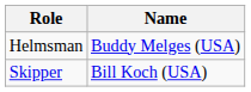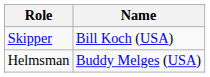 <table class="wikitable">
 <tr>
 <th>Role</th>
 <th>Name</th>
 </tr>
 <tr>
+<td><a href='#'>Skipper</a></td>
+<td><a href='#'>Bill Koch</a> (<a href='#'>USA</a>)</td>
+</tr>
+<tr>
 <td>Helmsman</td>
 <td><a href='#'>Buddy Melges</a> (<a href='#'>USA</a>)</td>
 </tr>
-<tr>
-<td><a href='#'>Skipper</a></td>
-<td><a href='#'>Bill Koch</a> (<a href='#'>USA</a>)</td>
-</tr>
 </table>
